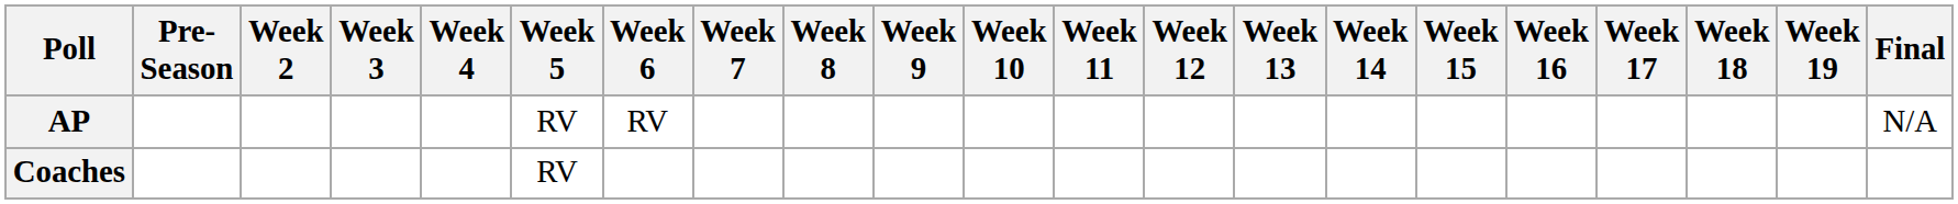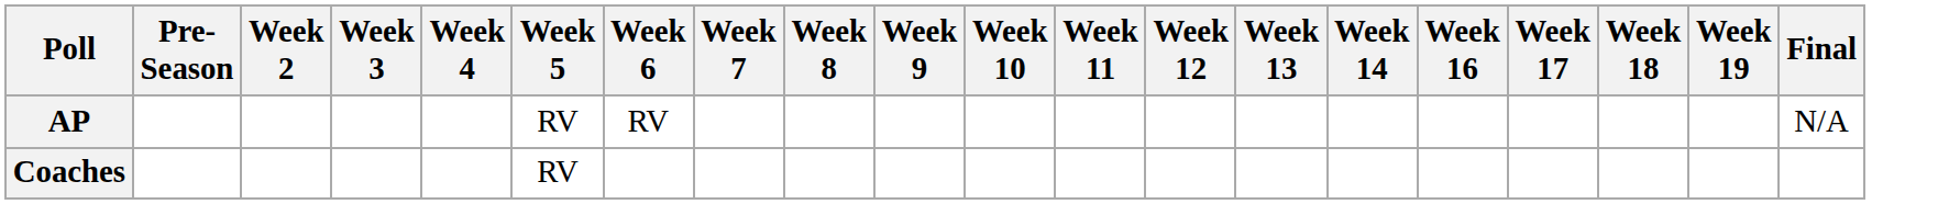 <table class="wikitable" style="white-space:nowrap;font-size:90%">
 <tr>
 <th>Poll</th>
 <th>Pre-<br>Season</th>
 <th>Week<br>2</th>
 <th>Week<br>3</th>
 <th>Week<br>4</th>
 <th>Week<br>5</th>
 <th>Week<br>6</th>
 <th>Week<br>7</th>
 <th>Week<br>8</th>
 <th>Week<br>9</th>
 <th>Week<br>10</th>
 <th>Week<br>11</th>
 <th>Week<br>12</th>
 <th>Week<br>13</th>
 <th>Week<br>14</th>
-<th>Week<br>15</th>
 <th>Week<br>16</th>
 <th>Week<br>17</th>
 <th>Week<br>18</th>
 <th>Week<br>19</th>
 <th>Final</th>
 </tr>
 <tr style="text-align:center;">
 <th>AP</th>
 <td style="background:#FFF;"></td>
 <td style="background:#FFF;"></td>
 <td style="background:#FFF;"></td>
 <td style="background:#FFF;"></td>
 <td style="background:#FFF;">RV</td>
 <td style="background:#FFF;">RV</td>
-<td style="background:#FFF;"></td>
 <td style="background:#FFF;"></td>
 <td style="background:#FFF;"></td>
 <td style="background:#FFF;"></td>
 <td style="background:#FFF;"></td>
 <td style="background:#FFF;"></td>
 <td style="background:#FFF;"></td>
 <td style="background:#FFF;"></td>
 <td style="background:#FFF;"></td>
 <td style="background:#FFF;"></td>
 <td style="background:#FFF;"></td>
 <td style="background:#FFF;"></td>
 <td style="background:#FFF;"></td>
 <td style="background:#FFF;">N/A</td>
 </tr>
 <tr style="text-align:center;">
 <th>Coaches</th>
 <td style="background:#FFF;"></td>
 <td style="background:#FFF;"></td>
 <td style="background:#FFF;"></td>
 <td style="background:#FFF;"></td>
 <td style="background:#FFF;">RV</td>
 <td style="background:#FFF;"></td>
 <td style="background:#FFF;"></td>
 <td style="background:#FFF;"></td>
 <td style="background:#FFF;"></td>
 <td style="background:#FFF;"></td>
 <td style="background:#FFF;"></td>
 <td style="background:#FFF;"></td>
 <td style="background:#FFF;"></td>
 <td style="background:#FFF;"></td>
 <td style="background:#FFF;"></td>
 <td style="background:#FFF;"></td>
 <td style="background:#FFF;"></td>
 <td style="background:#FFF;"></td>
 <td style="background:#FFF;"></td>
-<td style="background:#FFF;"></td>
 </tr>
 </table>
